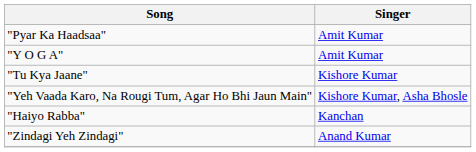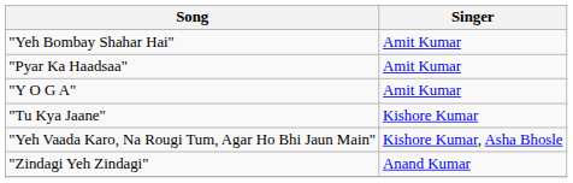 <table class="wikitable">
 <tr>
 <th>Song</th>
 <th>Singer</th>
+</tr>
+<tr>
+<td>"Yeh Bombay Shahar Hai"</td>
+<td><a href='#'>Amit Kumar</a></td>
 </tr>
 <tr>
 <td>"Pyar Ka Haadsaa"</td>
 <td><a href='#'>Amit Kumar</a></td>
 </tr>
 <tr>
 <td>"Y O G A"</td>
 <td><a href='#'>Amit Kumar</a></td>
 </tr>
 <tr>
 <td>"Tu Kya Jaane"</td>
 <td><a href='#'>Kishore Kumar</a></td>
 </tr>
 <tr>
 <td>"Yeh Vaada Karo, Na Rougi Tum, Agar Ho Bhi Jaun Main"</td>
 <td><a href='#'>Kishore Kumar</a>, <a href='#'>Asha Bhosle</a></td>
 </tr>
 <tr>
-<td>"Haiyo Rabba"</td>
-<td><a href='#'>Kanchan</a></td>
-</tr>
-<tr>
 <td>"Zindagi Yeh Zindagi"</td>
 <td><a href='#'>Anand Kumar</a></td>
 </tr>
 <tr>
 </tr>
 </table>
